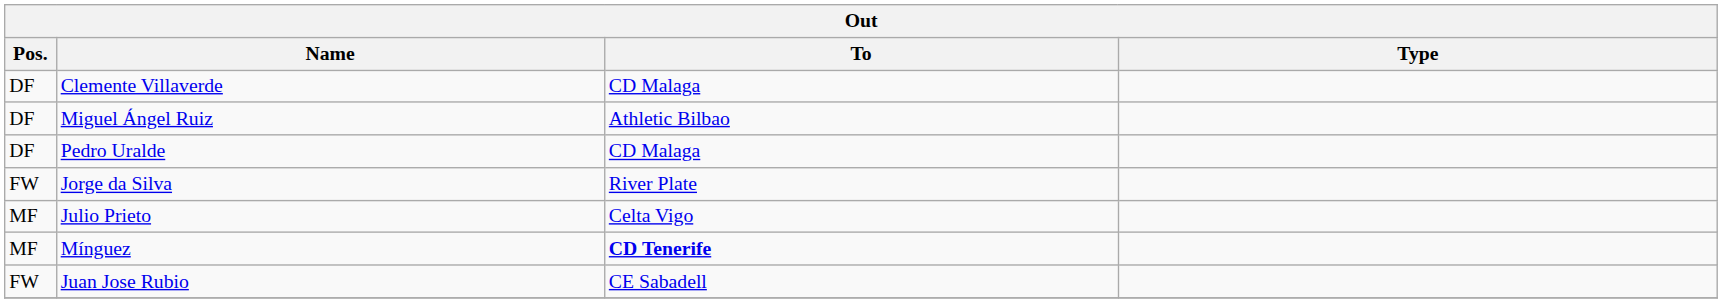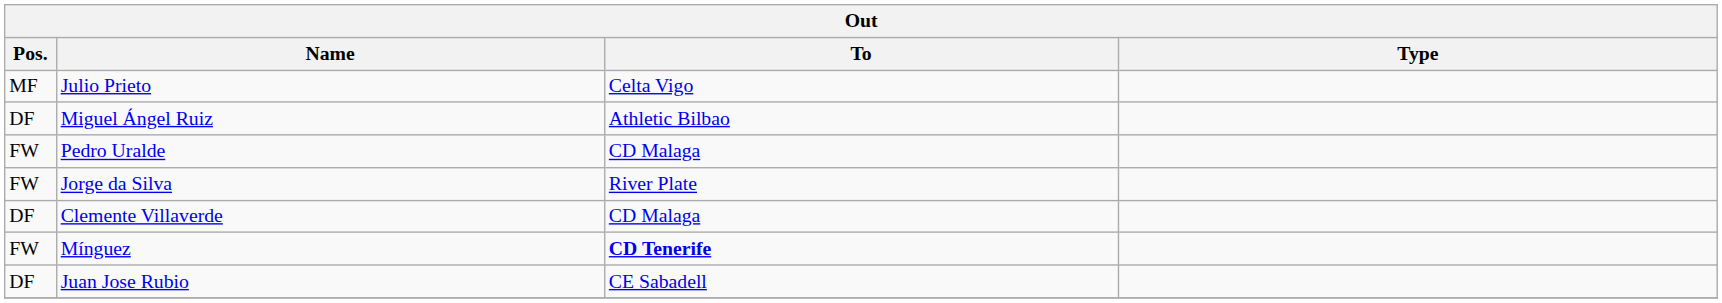 <table class="wikitable" style="font-size:90%;width:99%;">
 <tr>
 <th colspan="4">Out</th>
 </tr>
 <tr>
 <th width=3%>Pos.</th>
 <th width=32%>Name</th>
 <th width=30%>To</th>
 <th width=35%>Type</th>
 </tr>
 <tr>
-<td>DF</td>
-<td><a href='#'>Clemente Villaverde</a></td>
-<td><a href='#'>CD Malaga</a></td>
+<td>MF</td>
+<td><a href='#'>Julio Prieto</a></td>
+<td><a href='#'>Celta Vigo</a></td>
 <td></td>
 </tr>
 <tr>
 <td>DF</td>
 <td><a href='#'>Miguel Ángel Ruiz</a></td>
 <td><a href='#'>Athletic Bilbao</a></td>
 <td></td>
 </tr>
 <tr>
-<td>DF</td>
+<td>FW</td>
 <td><a href='#'>Pedro Uralde</a></td>
 <td><a href='#'>CD Malaga</a></td>
 <td></td>
 </tr>
 <tr>
 <td>FW</td>
 <td><a href='#'>Jorge da Silva</a></td>
 <td><a href='#'>River Plate</a></td>
 <td></td>
 </tr>
 <tr>
-<td>MF</td>
-<td><a href='#'>Julio Prieto</a></td>
-<td><a href='#'>Celta Vigo</a></td>
+<td>DF</td>
+<td><a href='#'>Clemente Villaverde</a></td>
+<td><a href='#'>CD Malaga</a></td>
 <td></td>
 </tr>
 <tr>
-<td>MF</td>
+<td>FW</td>
 <td><a href='#'>Mínguez</a></td>
 <td><strong><a href='#'>CD Tenerife</a></strong></td>
 <td></td>
 </tr>
 <tr>
-<td>FW</td>
+<td>DF</td>
 <td><a href='#'>Juan Jose Rubio</a></td>
 <td><a href='#'>CE Sabadell</a></td>
 <td></td>
 </tr>
 <tr>
 </tr>
 </table>
